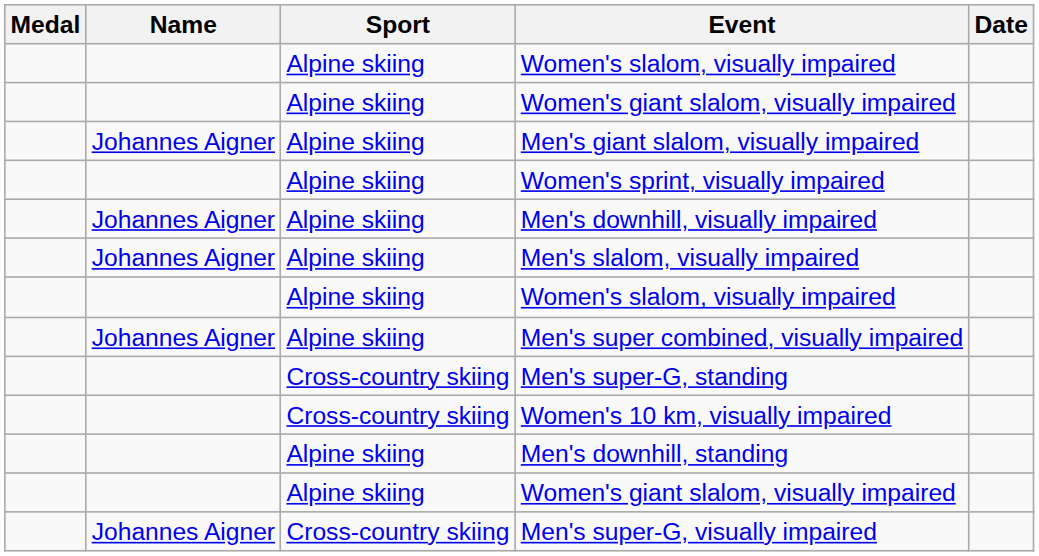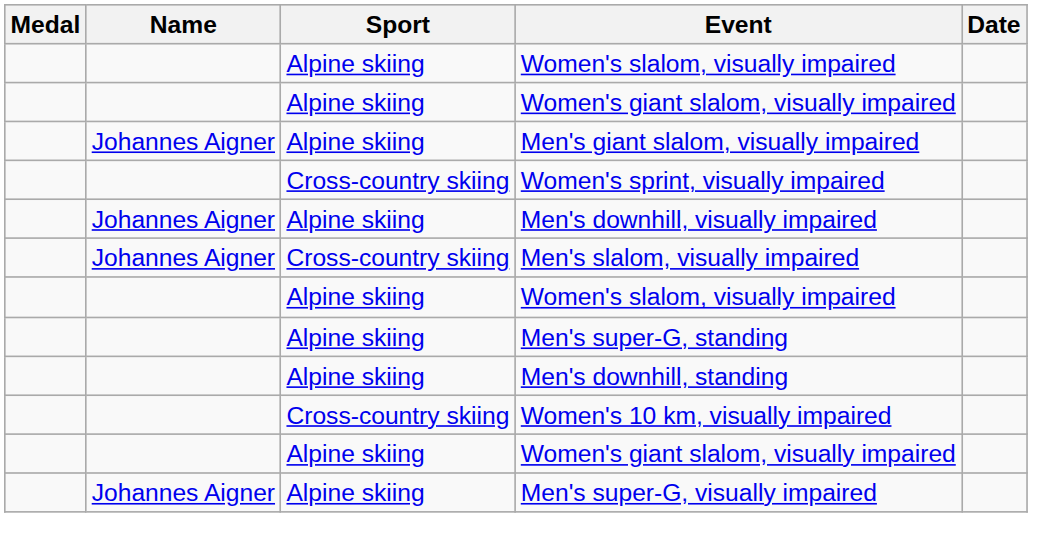 <table class="wikitable sortable" style="font-size:95%" float:left>
 <tr>
 <th>Medal</th>
 <th>Name</th>
 <th>Sport</th>
 <th>Event</th>
 <th>Date</th>
 </tr>
 <tr>
 <td></td>
 <td><br></td>
 <td><a href='#'>Alpine skiing</a></td>
 <td><a href='#'>Women's slalom, visually impaired</a></td>
 <td></td>
 </tr>
 <tr>
 <td></td>
 <td><br></td>
 <td><a href='#'>Alpine skiing</a></td>
 <td><a href='#'>Women's giant slalom, visually impaired</a></td>
 <td></td>
 </tr>
 <tr>
 <td></td>
 <td><a href='#'>Johannes Aigner</a><br></td>
 <td><a href='#'>Alpine skiing</a></td>
 <td><a href='#'>Men's giant slalom, visually impaired</a></td>
 <td></td>
 </tr>
 <tr>
 <td></td>
 <td><br></td>
-<td><a href='#'>Alpine skiing</a></td>
+<td><a href='#'>Cross-country skiing</a></td>
 <td><a href='#'>Women's sprint, visually impaired</a></td>
 <td></td>
 </tr>
 <tr>
 <td></td>
 <td><a href='#'>Johannes Aigner</a><br></td>
 <td><a href='#'>Alpine skiing</a></td>
 <td><a href='#'>Men's downhill, visually impaired</a></td>
 <td></td>
 </tr>
 <tr>
 <td></td>
 <td><a href='#'>Johannes Aigner</a><br></td>
-<td><a href='#'>Alpine skiing</a></td>
+<td><a href='#'>Cross-country skiing</a></td>
 <td><a href='#'>Men's slalom, visually impaired</a></td>
 <td></td>
 </tr>
 <tr>
 <td></td>
 <td><br></td>
 <td><a href='#'>Alpine skiing</a></td>
 <td><a href='#'>Women's slalom, visually impaired</a></td>
 <td></td>
 </tr>
 <tr>
 <td></td>
-<td><a href='#'>Johannes Aigner</a><br></td>
+<td></td>
 <td><a href='#'>Alpine skiing</a></td>
-<td><a href='#'>Men's super combined, visually impaired</a></td>
-<td></td>
-</tr>
-<tr>
-<td></td>
-<td></td>
-<td><a href='#'>Cross-country skiing</a></td>
 <td><a href='#'>Men's super-G, standing</a></td>
-<td></td>
-</tr>
-<tr>
-<td></td>
-<td><br></td>
-<td><a href='#'>Cross-country skiing</a></td>
-<td><a href='#'>Women's 10 km, visually impaired</a></td>
 <td></td>
 </tr>
 <tr>
 <td></td>
 <td></td>
 <td><a href='#'>Alpine skiing</a></td>
 <td><a href='#'>Men's downhill, standing</a></td>
 <td></td>
 </tr>
 <tr>
 <td></td>
 <td><br></td>
+<td><a href='#'>Cross-country skiing</a></td>
+<td><a href='#'>Women's 10 km, visually impaired</a></td>
+<td></td>
+</tr>
+<tr>
+<td></td>
+<td><br></td>
 <td><a href='#'>Alpine skiing</a></td>
 <td><a href='#'>Women's giant slalom, visually impaired</a></td>
 <td></td>
 </tr>
 <tr>
 <td></td>
 <td><a href='#'>Johannes Aigner</a><br></td>
-<td><a href='#'>Cross-country skiing</a></td>
+<td><a href='#'>Alpine skiing</a></td>
 <td><a href='#'>Men's super-G, visually impaired</a></td>
 <td></td>
 </tr>
 </table>
